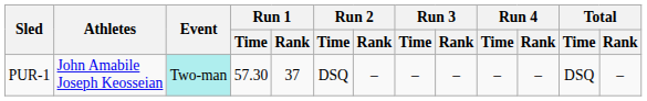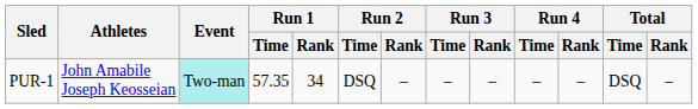 <table class="wikitable" style="font-size:90%;">
 <tr>
 <th rowspan="2">Sled</th>
 <th rowspan="2">Athletes</th>
 <th rowspan="2">Event</th>
 <th colspan="2">Run 1</th>
 <th colspan="2">Run 2</th>
 <th colspan="2">Run 3</th>
 <th colspan="2">Run 4</th>
 <th colspan="2">Total</th>
 </tr>
 <tr>
 <th>Time</th>
 <th>Rank</th>
 <th>Time</th>
 <th>Rank</th>
 <th>Time</th>
 <th>Rank</th>
 <th>Time</th>
 <th>Rank</th>
 <th>Time</th>
 <th>Rank</th>
 </tr>
 <tr>
 <td style="text-align:center;">PUR-1</td>
 <td><a href='#'>John Amabile</a><br><a href='#'>Joseph Keosseian</a></td>
 <td style="background: paleturquoise;">Two-man</td>
-<td style="text-align:center;">57.30</td>
-<td style="text-align:center;">37</td>
+<td style="text-align:center;">57.35</td>
+<td style="text-align:center;">34</td>
 <td style="text-align:center;">DSQ</td>
 <td style="text-align:center;">–</td>
 <td style="text-align:center;">–</td>
 <td style="text-align:center;">–</td>
 <td style="text-align:center;">–</td>
 <td style="text-align:center;">–</td>
 <td style="text-align:center;">DSQ</td>
 <td style="text-align:center;">–</td>
 </tr>
 </table>
